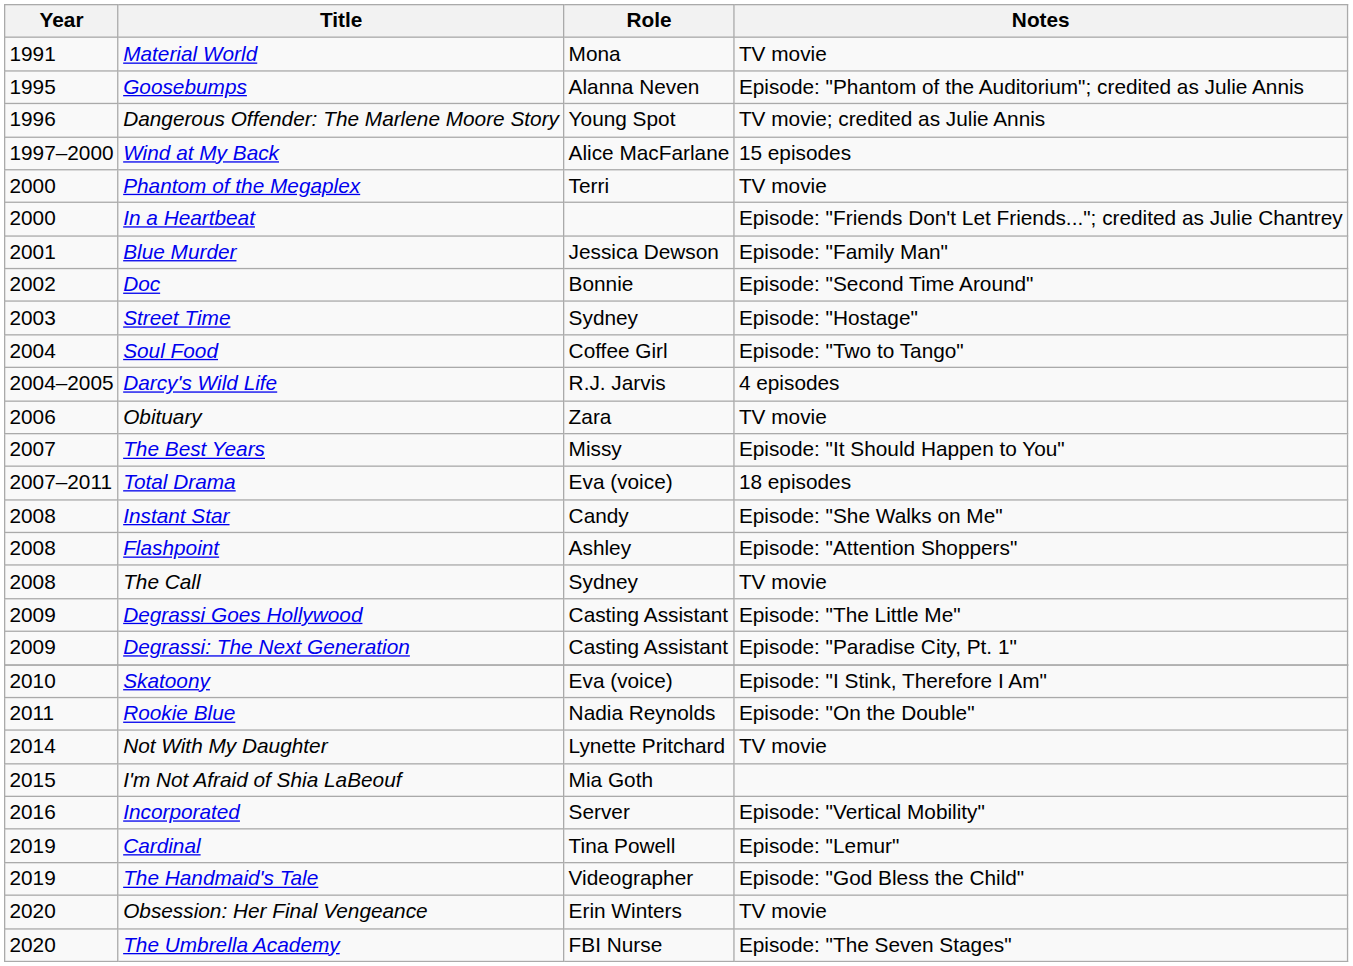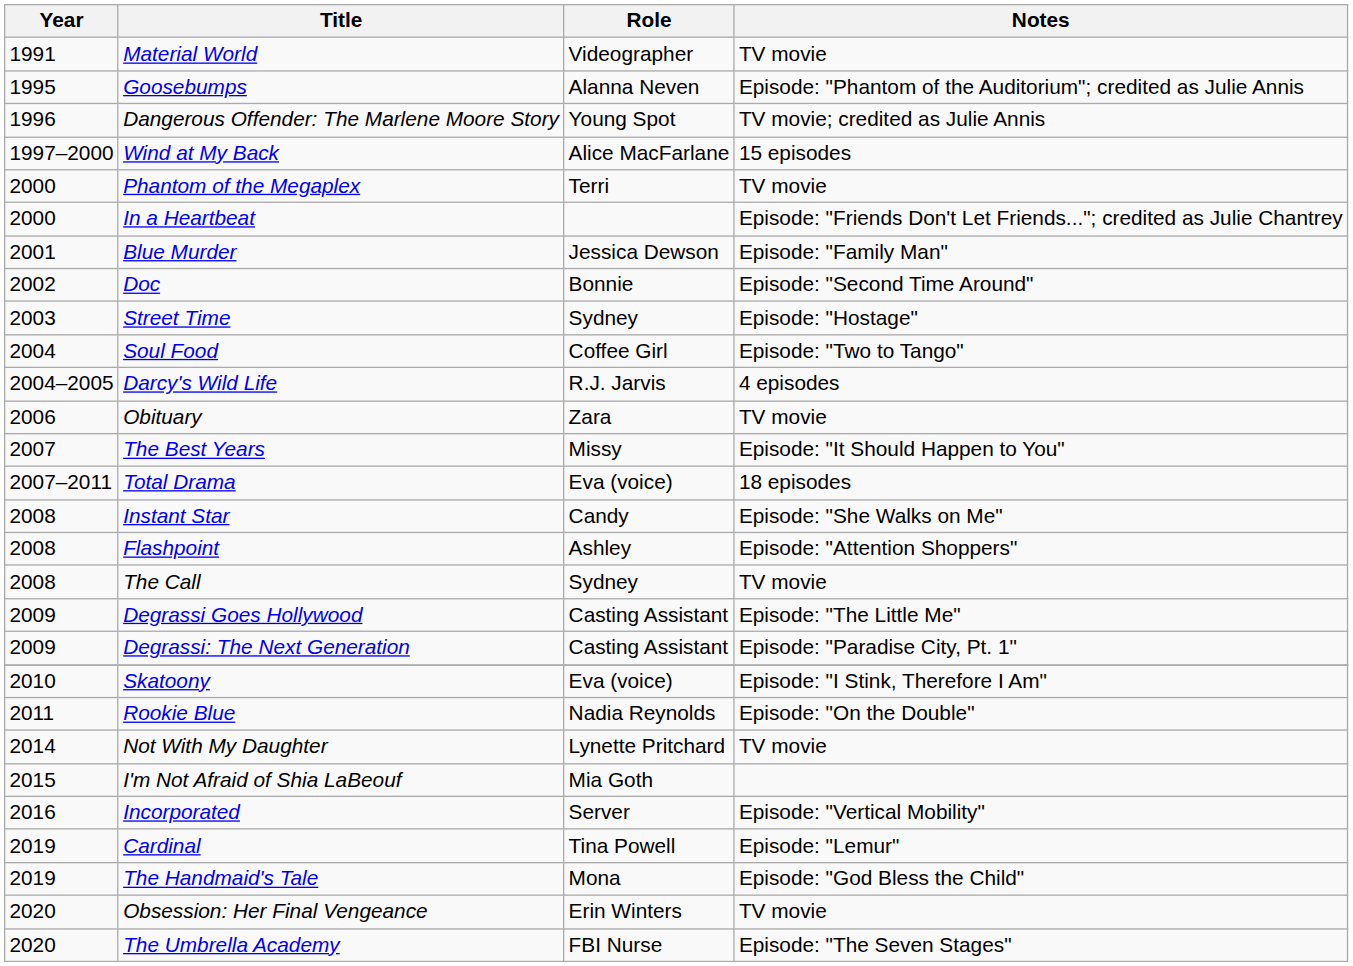 <table class="wikitable sortable">
 <tr>
 <th>Year</th>
 <th>Title</th>
 <th>Role</th>
 <th class="unsortable">Notes</th>
 </tr>
 <tr>
 <td>1991</td>
 <td><em><a href='#'>Material World</a></em></td>
-<td>Mona</td>
+<td>Videographer</td>
 <td>TV movie</td>
 </tr>
 <tr>
 <td>1995</td>
 <td><em><a href='#'>Goosebumps</a></em></td>
 <td>Alanna Neven</td>
 <td>Episode: "Phantom of the Auditorium"; credited as Julie Annis</td>
 </tr>
 <tr>
 <td>1996</td>
 <td><em>Dangerous Offender: The Marlene Moore Story</em></td>
 <td>Young Spot</td>
 <td>TV movie; credited as Julie Annis</td>
 </tr>
 <tr>
 <td>1997–2000</td>
 <td><em><a href='#'>Wind at My Back</a></em></td>
 <td>Alice MacFarlane</td>
 <td>15 episodes</td>
 </tr>
 <tr>
 <td>2000</td>
 <td><em><a href='#'>Phantom of the Megaplex</a></em></td>
 <td>Terri</td>
 <td>TV movie</td>
 </tr>
 <tr>
 <td>2000</td>
 <td><em><a href='#'>In a Heartbeat</a></em></td>
 <td></td>
 <td>Episode: "Friends Don't Let Friends..."; credited as Julie Chantrey</td>
 </tr>
 <tr>
 <td>2001</td>
 <td><em><a href='#'>Blue Murder</a></em></td>
 <td>Jessica Dewson</td>
 <td>Episode: "Family Man"</td>
 </tr>
 <tr>
 <td>2002</td>
 <td><em><a href='#'>Doc</a></em></td>
 <td>Bonnie</td>
 <td>Episode: "Second Time Around"</td>
 </tr>
 <tr>
 <td>2003</td>
 <td><em><a href='#'>Street Time</a></em></td>
 <td>Sydney</td>
 <td>Episode: "Hostage"</td>
 </tr>
 <tr>
 <td>2004</td>
 <td><em><a href='#'>Soul Food</a></em></td>
 <td>Coffee Girl</td>
 <td>Episode: "Two to Tango"</td>
 </tr>
 <tr>
 <td>2004–2005</td>
 <td><em><a href='#'>Darcy's Wild Life</a></em></td>
 <td>R.J. Jarvis</td>
 <td>4 episodes</td>
 </tr>
 <tr>
 <td>2006</td>
 <td><em>Obituary</em></td>
 <td>Zara</td>
 <td>TV movie</td>
 </tr>
 <tr>
 <td>2007</td>
 <td data-sort-value="Best Years, The"><em><a href='#'>The Best Years</a></em></td>
 <td>Missy</td>
 <td>Episode: "It Should Happen to You"</td>
 </tr>
 <tr>
 <td>2007–2011</td>
 <td><em><a href='#'>Total Drama</a></em></td>
 <td>Eva (voice)</td>
 <td>18 episodes</td>
 </tr>
 <tr>
 <td>2008</td>
 <td><em><a href='#'>Instant Star</a></em></td>
 <td>Candy</td>
 <td>Episode: "She Walks on Me"</td>
 </tr>
 <tr>
 <td>2008</td>
 <td><em><a href='#'>Flashpoint</a></em></td>
 <td>Ashley</td>
 <td>Episode: "Attention Shoppers"</td>
 </tr>
 <tr>
 <td>2008</td>
 <td data-sort-value="Call, The"><em>The Call</em></td>
 <td>Sydney</td>
 <td>TV movie</td>
 </tr>
 <tr>
 <td>2009</td>
 <td><em><a href='#'>Degrassi Goes Hollywood</a></em></td>
 <td>Casting Assistant</td>
 <td>Episode: "The Little Me"</td>
 </tr>
 <tr>
 <td>2009</td>
 <td><em><a href='#'>Degrassi: The Next Generation</a></em></td>
 <td>Casting Assistant</td>
 <td>Episode: "Paradise City, Pt. 1"</td>
 </tr>
 <tr>
 </tr>
 <tr>
 <td>2010</td>
 <td><em><a href='#'>Skatoony</a></em></td>
 <td>Eva (voice)</td>
 <td>Episode: "I Stink, Therefore I Am"</td>
 </tr>
 <tr>
 <td>2011</td>
 <td><em><a href='#'>Rookie Blue</a></em></td>
 <td>Nadia Reynolds</td>
 <td>Episode: "On the Double"</td>
 </tr>
 <tr>
 <td>2014</td>
 <td><em>Not With My Daughter</em></td>
 <td>Lynette Pritchard</td>
 <td>TV movie</td>
 </tr>
 <tr>
 <td>2015</td>
 <td><em>I'm Not Afraid of Shia LaBeouf</em></td>
 <td>Mia Goth</td>
 <td></td>
 </tr>
 <tr>
 <td>2016</td>
 <td><em><a href='#'>Incorporated</a></em></td>
 <td>Server</td>
 <td>Episode: "Vertical Mobility"</td>
 </tr>
 <tr>
 <td>2019</td>
 <td><em><a href='#'>Cardinal</a></em></td>
 <td>Tina Powell</td>
 <td>Episode: "Lemur"</td>
 </tr>
 <tr>
 <td>2019</td>
 <td data-sort-value="Handmaid's Tale, The"><em><a href='#'>The Handmaid's Tale</a></em></td>
-<td>Videographer</td>
+<td>Mona</td>
 <td>Episode: "God Bless the Child"</td>
 </tr>
 <tr>
 <td>2020</td>
 <td><em>Obsession: Her Final Vengeance</em></td>
 <td>Erin Winters</td>
 <td>TV movie</td>
 </tr>
 <tr>
 <td>2020</td>
 <td data-sort-value="Umbrella Academy, The"><em><a href='#'>The Umbrella Academy</a></em></td>
 <td>FBI Nurse</td>
 <td>Episode: "The Seven Stages"</td>
 </tr>
 </table>
